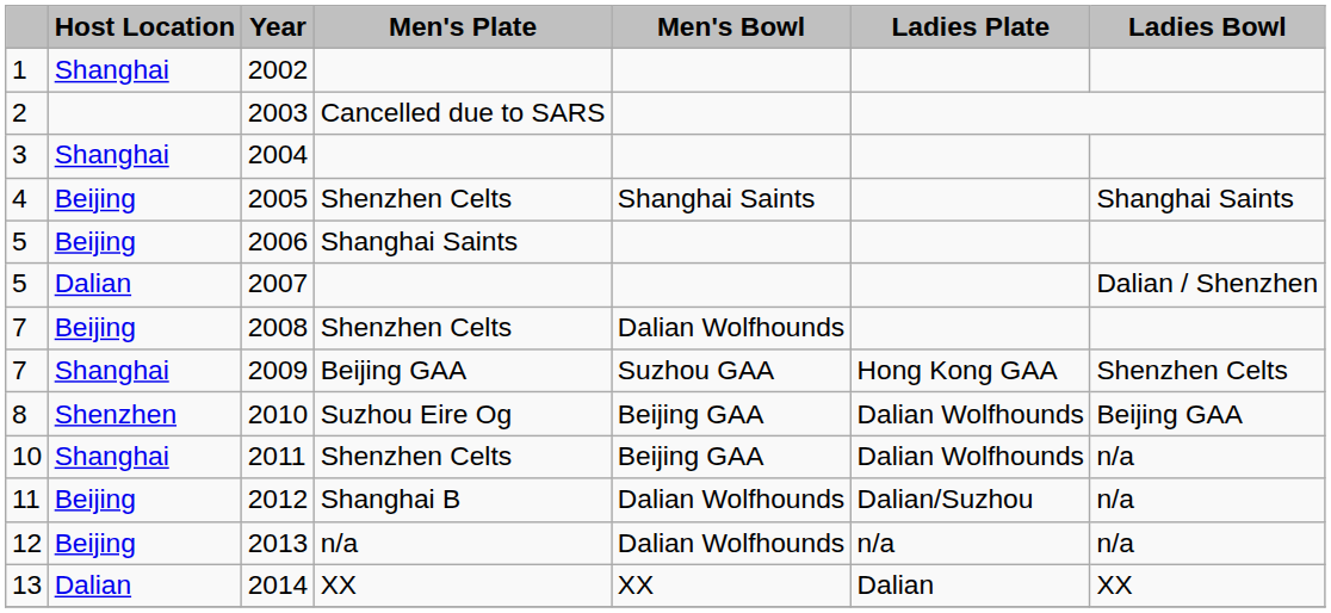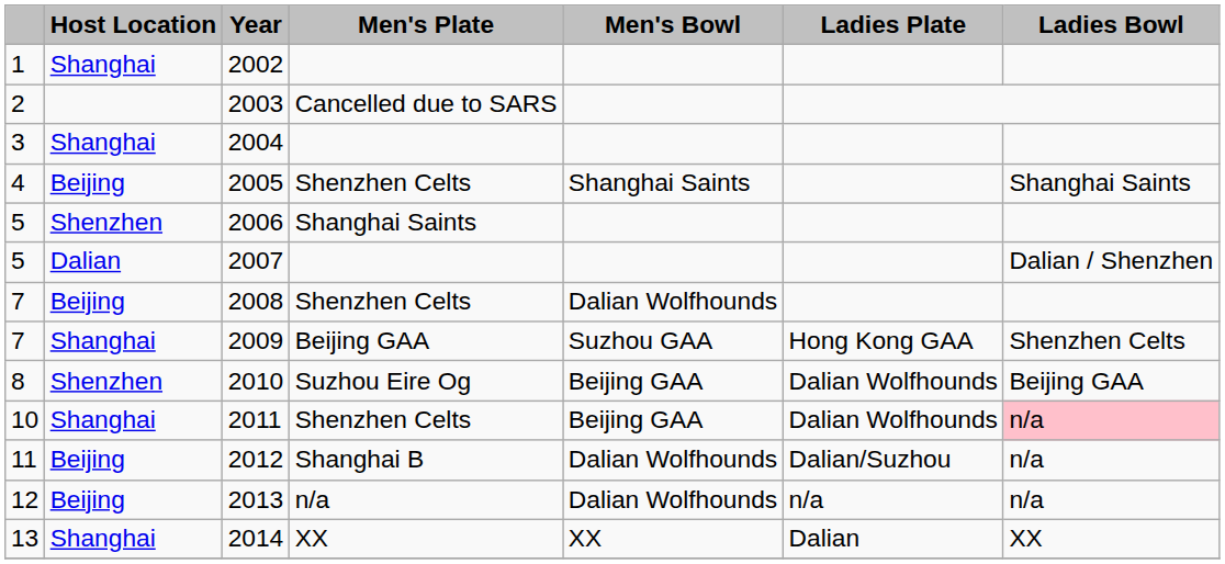 <table class="wikitable">
 <tr>
 <th style="background:silver;"></th>
 <th style="background:silver;"><strong>Host Location</strong></th>
 <th style="background:silver;"><strong>Year</strong></th>
 <th style="background:silver;"><strong>Men's Plate</strong></th>
 <th style="background:silver;"><strong>Men's Bowl </strong></th>
 <th style="background:silver;"><strong>Ladies Plate</strong></th>
 <th style="background:silver;"><strong>Ladies Bowl </strong></th>
 </tr>
 <tr>
 <td>1</td>
 <td><a href='#'>Shanghai</a></td>
 <td>2002</td>
 <td></td>
 <td></td>
 <td></td>
 <td></td>
 </tr>
 <tr>
 <td>2</td>
 <td></td>
 <td>2003</td>
 <td>Cancelled due to SARS</td>
 <td></td>
 </tr>
 <tr>
 <td>3</td>
 <td><a href='#'>Shanghai</a></td>
 <td>2004</td>
 <td></td>
 <td></td>
 <td></td>
 <td></td>
 </tr>
 <tr>
 <td>4</td>
 <td><a href='#'>Beijing</a></td>
 <td>2005</td>
 <td>Shenzhen Celts</td>
 <td>Shanghai Saints</td>
 <td></td>
 <td>Shanghai Saints</td>
 </tr>
 <tr>
 <td>5</td>
-<td><a href='#'>Beijing</a></td>
+<td><a href='#'>Shenzhen</a></td>
 <td>2006</td>
 <td>Shanghai Saints</td>
 <td></td>
 <td></td>
 <td></td>
 </tr>
 <tr>
 <td>5</td>
 <td><a href='#'>Dalian</a></td>
 <td>2007</td>
 <td></td>
 <td></td>
 <td></td>
 <td>Dalian / Shenzhen</td>
 </tr>
 <tr>
 <td>7</td>
 <td><a href='#'>Beijing</a></td>
 <td>2008</td>
 <td>Shenzhen Celts</td>
 <td>Dalian Wolfhounds</td>
 <td></td>
 <td></td>
 </tr>
 <tr>
 <td>7</td>
 <td><a href='#'>Shanghai</a></td>
 <td>2009</td>
 <td>Beijing GAA</td>
 <td>Suzhou GAA</td>
 <td>Hong Kong GAA</td>
 <td>Shenzhen Celts</td>
 </tr>
 <tr>
 <td>8</td>
 <td><a href='#'>Shenzhen</a></td>
 <td>2010</td>
 <td>Suzhou Eire Og</td>
 <td>Beijing GAA</td>
 <td>Dalian Wolfhounds</td>
 <td>Beijing GAA</td>
 </tr>
 <tr>
 <td>10</td>
 <td><a href='#'>Shanghai</a></td>
 <td>2011</td>
 <td>Shenzhen Celts</td>
 <td>Beijing GAA</td>
 <td>Dalian Wolfhounds</td>
-<td>n/a</td>
+<td style="background: pink;">n/a</td>
 </tr>
 <tr>
 <td>11</td>
 <td><a href='#'>Beijing</a></td>
 <td>2012</td>
 <td>Shanghai B</td>
 <td>Dalian Wolfhounds</td>
 <td>Dalian/Suzhou</td>
 <td>n/a</td>
 </tr>
 <tr>
 <td>12</td>
 <td><a href='#'>Beijing</a></td>
 <td>2013</td>
 <td>n/a</td>
 <td>Dalian Wolfhounds</td>
 <td>n/a</td>
 <td>n/a</td>
 </tr>
 <tr>
 <td>13</td>
-<td><a href='#'>Dalian</a></td>
+<td><a href='#'>Shanghai</a></td>
 <td>2014</td>
 <td>XX</td>
 <td>XX</td>
 <td>Dalian</td>
 <td>XX</td>
 </tr>
 <tr>
 </tr>
 </table>
